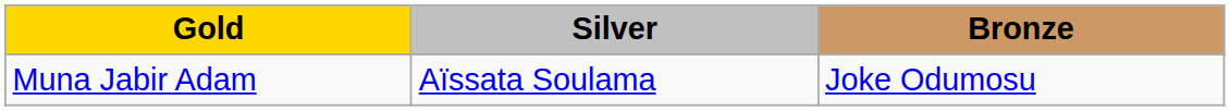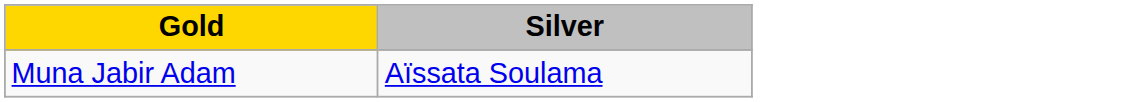 <table class="wikitable" style="text-align:left">
 <tr align="center">
 <td width=200 bgcolor=gold><strong>Gold</strong></td>
 <td width=200 bgcolor=silver><strong>Silver</strong></td>
-<td width=200 bgcolor=CC9966><strong>Bronze</strong></td>
 </tr>
 <tr>
 <td><a href='#'>Muna Jabir Adam</a><br><em></em></td>
 <td><a href='#'>Aïssata Soulama</a><br><em></em></td>
-<td><a href='#'>Joke Odumosu</a><br><em></em></td>
 </tr>
 </table>
